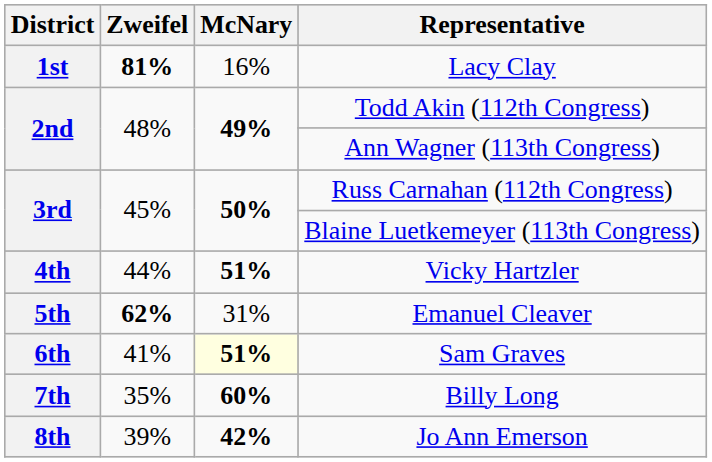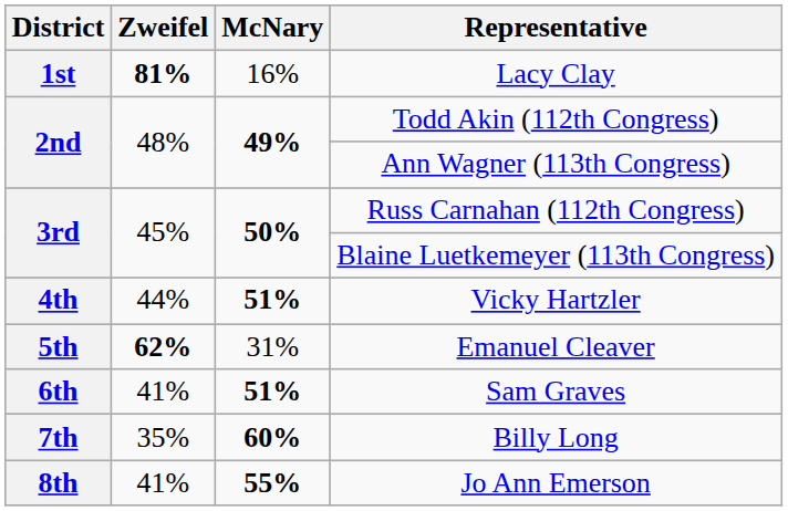 <table class=wikitable>
 <tr>
 <th>District</th>
 <th>Zweifel</th>
 <th>McNary</th>
 <th>Representative</th>
 </tr>
 <tr align=center>
 <th rowspan=1 ><a href='#'>1st</a></th>
 <td rowspan=1><strong>81%</strong></td>
 <td rowspan=1>16%</td>
 <td><a href='#'>Lacy Clay</a></td>
 </tr>
 <tr align=center>
 <th rowspan=2 ><a href='#'>2nd</a></th>
 <td rowspan=2>48%</td>
 <td rowspan=2><strong>49%</strong></td>
 <td><a href='#'>Todd Akin</a> (<a href='#'>112th Congress</a>)</td>
 </tr>
 <tr align=center>
 <td><a href='#'>Ann Wagner</a> (<a href='#'>113th Congress</a>)</td>
 </tr>
 <tr align=center>
 <th rowspan=2 ><a href='#'>3rd</a></th>
 <td rowspan=2>45%</td>
 <td rowspan=2><strong>50%</strong></td>
 <td><a href='#'>Russ Carnahan</a> (<a href='#'>112th Congress</a>)</td>
 </tr>
 <tr align=center>
 <td><a href='#'>Blaine Luetkemeyer</a> (<a href='#'>113th Congress</a>)</td>
 </tr>
 <tr align=center>
 <th rowspan=1 ><a href='#'>4th</a></th>
 <td rowspan=1>44%</td>
 <td rowspan=1><strong>51%</strong></td>
 <td><a href='#'>Vicky Hartzler</a></td>
 </tr>
 <tr align=center>
 <th rowspan=1 ><a href='#'>5th</a></th>
 <td rowspan=1><strong>62%</strong></td>
 <td rowspan=1>31%</td>
 <td><a href='#'>Emanuel Cleaver</a></td>
 </tr>
 <tr align=center>
 <th rowspan=1 ><a href='#'>6th</a></th>
 <td rowspan=1>41%</td>
-<td rowspan=1 style="background: lightyellow;"><strong>51%</strong></td>
+<td rowspan=1><strong>51%</strong></td>
 <td><a href='#'>Sam Graves</a></td>
 </tr>
 <tr align=center>
 <th rowspan=1 ><a href='#'>7th</a></th>
 <td rowspan=1>35%</td>
 <td rowspan=1><strong>60%</strong></td>
 <td><a href='#'>Billy Long</a></td>
 </tr>
 <tr align=center>
 <th rowspan=1 ><a href='#'>8th</a></th>
-<td rowspan=1>39%</td>
-<td rowspan=1><strong>42%</strong></td>
+<td rowspan=1>41%</td>
+<td rowspan=1><strong>55%</strong></td>
 <td><a href='#'>Jo Ann Emerson</a></td>
 </tr>
 </table>
